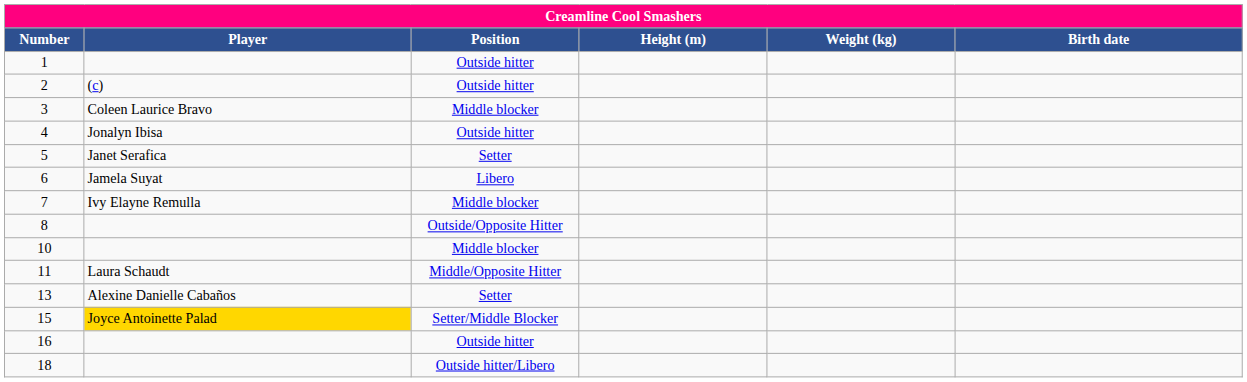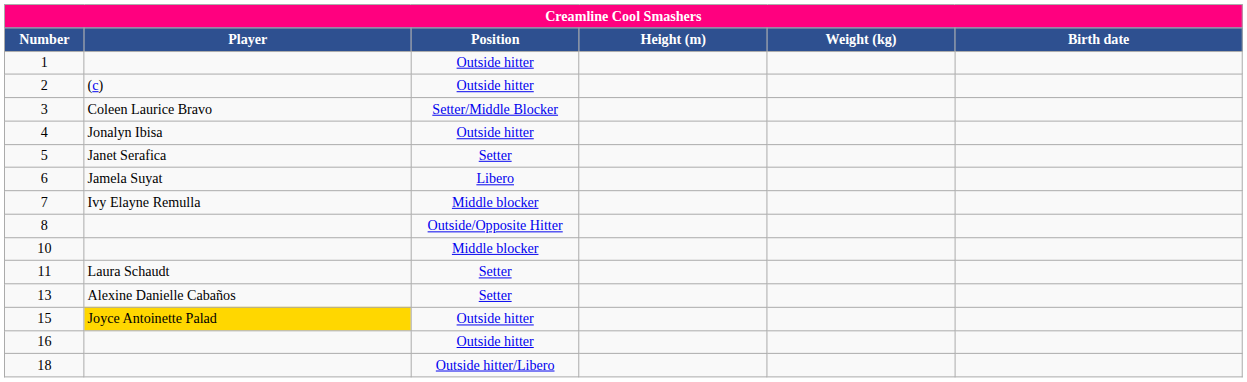 <table class="wikitable sortable" style="text-align:center; width: 100%; font-size:90%;">
 <tr>
 <td colspan="8" style= "background:#FF007F; color:white; text-align: center"><strong>Creamline Cool Smashers</strong></td>
 </tr>
 <tr>
 <th style="width:3em; background:#2e5090; color:white;">Number</th>
 <th style="width:16em; background:#2e5090; color:white;">Player</th>
 <th style="width:8em; background:#2e5090; color:white;">Position</th>
 <th style="width:9em; background:#2e5090; color:white;">Height (m)</th>
 <th style="width:9em; background:#2e5090; color:white;">Weight (kg)</th>
 <th style="width:14em; background:#2e5090; color:white;">Birth date</th>
 </tr>
 <tr>
 <td align=center>1</td>
 <td align=left> </td>
 <td><a href='#'>Outside hitter</a></td>
 <td align=center></td>
 <td align=center></td>
 <td></td>
 </tr>
 <tr>
 <td align=center>2</td>
 <td align=left>  (<a href='#'>c</a>)</td>
 <td><a href='#'>Outside hitter</a></td>
 <td align=center></td>
 <td align=center></td>
 <td></td>
 </tr>
 <tr>
 <td align=center>3</td>
 <td align=left> Coleen Laurice Bravo</td>
-<td><a href='#'>Middle blocker</a></td>
+<td><a href='#'>Setter/Middle Blocker</a></td>
 <td align=center></td>
 <td align=center></td>
 <td></td>
 </tr>
 <tr>
 <td align=center>4</td>
 <td align=left> Jonalyn Ibisa</td>
 <td><a href='#'>Outside hitter</a></td>
 <td align=center></td>
 <td align=center></td>
 <td></td>
 </tr>
 <tr>
 <td align=center>5</td>
 <td align=left> Janet Serafica</td>
 <td><a href='#'>Setter</a></td>
 <td align=center></td>
 <td align=center></td>
 <td></td>
 </tr>
 <tr>
 <td align=center>6</td>
 <td align=left> Jamela Suyat</td>
 <td><a href='#'>Libero</a></td>
 <td align=center></td>
 <td align=center></td>
 <td></td>
 </tr>
 <tr>
 <td align=center>7</td>
 <td align=left> Ivy Elayne Remulla</td>
 <td><a href='#'>Middle blocker</a></td>
 <td align=center></td>
 <td align=center></td>
 <td></td>
 </tr>
 <tr>
 <td align=center>8</td>
 <td align=left> </td>
 <td><a href='#'>Outside/Opposite Hitter</a></td>
 <td align=center></td>
 <td align=center></td>
 <td></td>
 </tr>
 <tr>
 <td align=center>10</td>
 <td align=left> </td>
 <td><a href='#'>Middle blocker</a></td>
 <td align=center></td>
 <td align=center></td>
 <td></td>
 </tr>
 <tr>
 <td align=center>11</td>
 <td align=left> Laura Schaudt</td>
-<td><a href='#'>Middle/Opposite Hitter</a></td>
+<td><a href='#'>Setter</a></td>
 <td align=center></td>
 <td align=center></td>
 <td></td>
 </tr>
 <tr>
 <td align=center>13</td>
 <td align=left> Alexine Danielle Cabaños</td>
 <td><a href='#'>Setter</a></td>
 <td align=center></td>
 <td align=center></td>
 <td></td>
 </tr>
 <tr>
 <td align=center>15</td>
 <td align=left style="background: gold;"> Joyce Antoinette Palad</td>
-<td><a href='#'>Setter/Middle Blocker</a></td>
+<td><a href='#'>Outside hitter</a></td>
 <td align=center></td>
 <td align=center></td>
 <td></td>
 </tr>
 <tr>
 <td align=center>16</td>
 <td align=left> </td>
 <td><a href='#'>Outside hitter</a></td>
 <td align=center></td>
 <td align=center></td>
 <td></td>
 </tr>
 <tr>
 <td align=center>18</td>
 <td align=left> </td>
 <td><a href='#'>Outside hitter/Libero</a></td>
 <td align=center></td>
 <td align=center></td>
 <td></td>
 </tr>
 </table>
